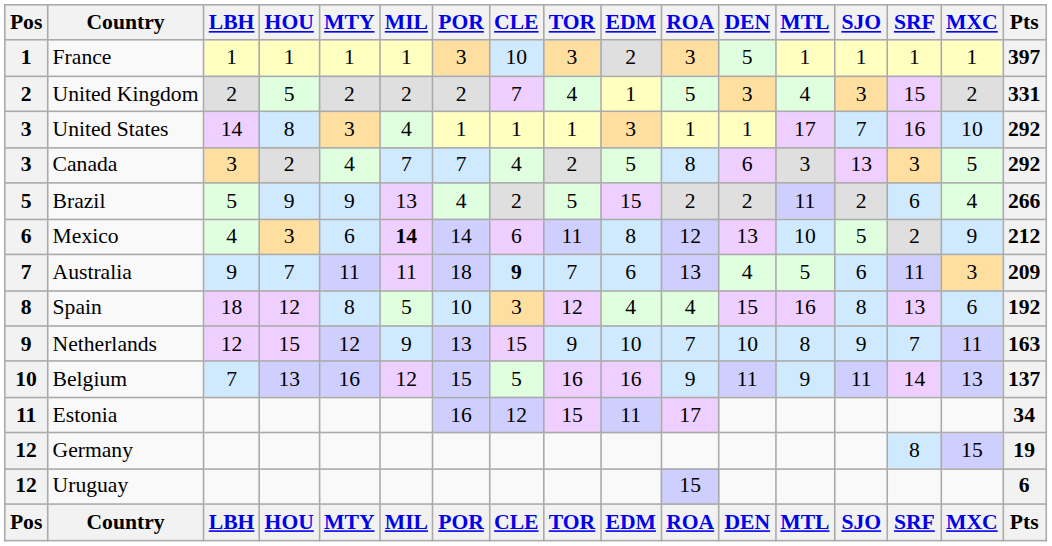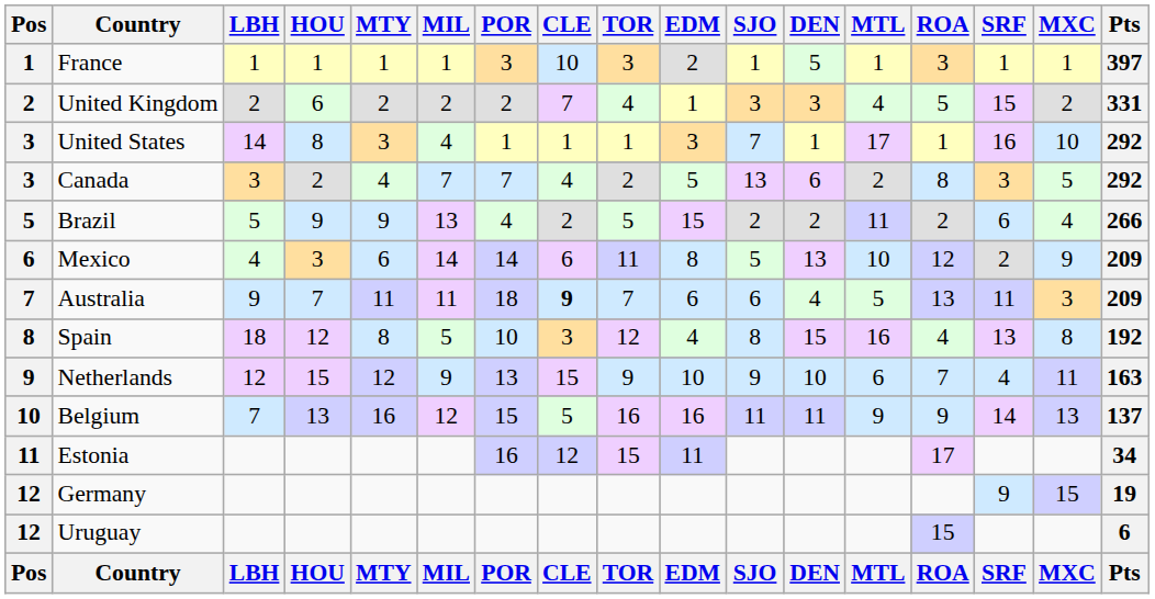 <table class="wikitable" style="font-size: 85%;">
 <tr valign="top">
 <th valign="middle">Pos</th>
 <th valign="middle">Country</th>
 <th width="27"><a href='#'>LBH</a> </th>
 <th width="27"><a href='#'>HOU</a> </th>
 <th width="27"><a href='#'>MTY</a> </th>
 <th width="27"><a href='#'>MIL</a> </th>
 <th width="27"><a href='#'>POR</a> </th>
 <th width="27"><a href='#'>CLE</a> </th>
 <th width="27"><a href='#'>TOR</a> </th>
 <th width="27"><a href='#'>EDM</a> </th>
-<th width="27"><a href='#'>ROA</a> </th>
+<th width="27"><a href='#'>SJO</a> </th>
 <th width="27"><a href='#'>DEN</a> </th>
 <th width="27"><a href='#'>MTL</a> </th>
-<th width="27"><a href='#'>SJO</a> </th>
+<th width="27"><a href='#'>ROA</a> </th>
 <th width="27"><a href='#'>SRF</a> </th>
 <th width="27"><a href='#'>MXC</a> </th>
 <th valign="middle">Pts</th>
 </tr>
 <tr>
 <th>1</th>
 <td> France</td>
 <td style="background:#ffffbf;" align=center>1</td>
 <td style="background:#ffffbf;" align=center>1</td>
 <td style="background:#ffffbf;" align=center>1</td>
 <td style="background:#ffffbf;" align=center>1</td>
 <td style="background:#ffdf9f;" align=center>3</td>
 <td style="background:#CFEAFF;" align=center>10</td>
 <td style="background:#ffdf9f;" align=center>3</td>
 <td style="background:#dfdfdf;" align=center>2</td>
-<td style="background:#ffdf9f;" align=center>3</td>
+<td style="background:#ffffbf;" align=center>1</td>
 <td style="background:#dfffdf;" align=center>5</td>
 <td style="background:#ffffbf;" align=center>1</td>
-<td style="background:#ffffbf;" align=center>1</td>
+<td style="background:#ffdf9f;" align=center>3</td>
 <td style="background:#ffffbf;" align=center>1</td>
 <td style="background:#ffffbf;" align=center>1</td>
 <th>397</th>
 </tr>
 <tr>
 <th>2</th>
 <td> United Kingdom</td>
 <td style="background:#dfdfdf;" align=center>2</td>
-<td style="background:#dfffdf;" align=center>5</td>
+<td style="background:#dfffdf;" align=center>6</td>
 <td style="background:#dfdfdf;" align=center>2</td>
 <td style="background:#dfdfdf;" align=center>2</td>
 <td style="background:#dfdfdf;" align=center>2</td>
 <td style="background:#efcfff;" align=center>7</td>
 <td style="background:#dfffdf;" align=center>4</td>
 <td style="background:#ffffbf;" align=center>1</td>
-<td style="background:#dfffdf;" align=center>5</td>
+<td style="background:#ffdf9f;" align=center>3</td>
 <td style="background:#ffdf9f;" align=center>3</td>
 <td style="background:#dfffdf;" align=center>4</td>
-<td style="background:#ffdf9f;" align=center>3</td>
+<td style="background:#dfffdf;" align=center>5</td>
 <td style="background:#efcfff;" align=center>15</td>
 <td style="background:#dfdfdf;" align=center>2</td>
 <th>331</th>
 </tr>
 <tr>
 <th>3</th>
 <td> United States</td>
 <td style="background:#efcfff;" align=center>14</td>
 <td style="background:#CFEAFF;" align=center>8</td>
 <td style="background:#ffdf9f;" align=center>3</td>
 <td style="background:#dfffdf;" align=center>4</td>
 <td style="background:#ffffbf;" align=center>1</td>
 <td style="background:#ffffbf;" align=center>1</td>
 <td style="background:#ffffbf;" align=center>1</td>
 <td style="background:#ffdf9f;" align=center>3</td>
-<td style="background:#ffffbf;" align=center>1</td>
+<td style="background:#CFEAFF;" align=center>7</td>
 <td style="background:#ffffbf;" align=center>1</td>
 <td style="background:#efcfff;" align=center>17</td>
-<td style="background:#CFEAFF;" align=center>7</td>
+<td style="background:#ffffbf;" align=center>1</td>
 <td style="background:#efcfff;" align=center>16</td>
 <td style="background:#CFEAFF;" align=center>10</td>
 <th>292</th>
 </tr>
 <tr>
 <th>3</th>
 <td> Canada</td>
 <td style="background:#ffdf9f;" align=center>3</td>
 <td style="background:#dfdfdf;" align=center>2</td>
 <td style="background:#dfffdf;" align=center>4</td>
 <td style="background:#CFEAFF;" align=center>7</td>
 <td style="background:#CFEAFF;" align=center>7</td>
 <td style="background:#dfffdf;" align=center>4</td>
 <td style="background:#dfdfdf;" align=center>2</td>
 <td style="background:#dfffdf;" align=center>5</td>
+<td style="background:#efcfff;" align=center>13</td>
+<td style="background:#efcfff;" align=center>6</td>
+<td style="background:#DFDFDF;" align=center>2</td>
 <td style="background:#CFEAFF;" align=center>8</td>
-<td style="background:#efcfff;" align=center>6</td>
-<td style="background:#DFDFDF;" align=center>3</td>
-<td style="background:#efcfff;" align=center>13</td>
 <td style="background:#ffdf9f;" align=center>3</td>
 <td style="background:#dfffdf;" align=center>5</td>
 <th>292</th>
 </tr>
 <tr>
 <th>5</th>
 <td> Brazil</td>
 <td style="background:#dfffdf;" align=center>5</td>
 <td style="background:#CFEAFF;" align=center>9</td>
 <td style="background:#CFEAFF;" align=center>9</td>
 <td style="background:#efcfff;" align=center>13</td>
 <td style="background:#dfffdf;" align=center>4</td>
 <td style="background:#dfdfdf;" align=center>2</td>
 <td style="background:#dfffdf;" align=center>5</td>
 <td style="background:#efcfff;" align=center>15</td>
 <td style="background:#dfdfdf;" align=center>2</td>
 <td style="background:#dfdfdf;" align=center>2</td>
 <td style="background:#CFCFFF;" align=center>11</td>
 <td style="background:#dfdfdf;" align=center>2</td>
 <td style="background:#CFEAFF;" align=center>6</td>
 <td style="background:#dfffdf;" align=center>4</td>
 <th>266</th>
 </tr>
 <tr>
 <th>6</th>
 <td> Mexico</td>
 <td style="background:#dfffdf;" align=center>4</td>
 <td style="background:#ffdf9f;" align=center>3</td>
 <td style="background:#CFEAFF;" align=center>6</td>
-<td style="background:#efcfff;" align=center><strong>14</strong></td>
+<td style="background:#efcfff;" align=center>14</td>
 <td style="background:#CFCFFF;" align=center>14</td>
 <td style="background:#efcfff;" align=center>6</td>
 <td style="background:#CFCFFF;" align=center>11</td>
 <td style="background:#CFEAFF;" align=center>8</td>
-<td style="background:#CFCFFF;" align=center>12</td>
+<td style="background:#DFFFDF;" align=center>5</td>
 <td style="background:#efcfff;" align=center>13</td>
 <td style="background:#CFEAFF;" align=center>10</td>
-<td style="background:#DFFFDF;" align=center>5</td>
+<td style="background:#CFCFFF;" align=center>12</td>
 <td style="background:#dfdfdf;" align=center>2</td>
 <td style="background:#CFEAFF;" align=center>9</td>
-<th>212</th>
+<th>209</th>
 </tr>
 <tr>
 <th>7</th>
 <td> Australia</td>
 <td style="background:#CFEAFF;" align=center>9</td>
 <td style="background:#CFEAFF;" align=center>7</td>
 <td style="background:#CFCFFF;" align=center>11</td>
 <td style="background:#efcfff;" align=center>11</td>
 <td style="background:#CFCFFF;" align=center>18</td>
 <td style="background:#CFEAFF;" align=center><strong>9</strong></td>
 <td style="background:#CFEAFF;" align=center>7</td>
 <td style="background:#CFEAFF;" align=center>6</td>
-<td style="background:#CFCFFF;" align=center>13</td>
+<td style="background:#CFEAFF;" align=center>6</td>
 <td style="background:#dfffdf;" align=center>4</td>
 <td style="background:#dfffdf;" align=center>5</td>
-<td style="background:#CFEAFF;" align=center>6</td>
+<td style="background:#CFCFFF;" align=center>13</td>
 <td style="background:#CFCFFF;" align=center>11</td>
 <td style="background:#ffdf9f;" align=center>3</td>
 <th>209</th>
 </tr>
 <tr>
 <th>8</th>
 <td> Spain</td>
 <td style="background:#efcfff;" align=center>18</td>
 <td style="background:#efcfff;" align=center>12</td>
 <td style="background:#CFEAFF;" align=center>8</td>
 <td style="background:#dfffdf;" align=center>5</td>
 <td style="background:#CFEAFF;" align=center>10</td>
 <td style="background:#ffdf9f;" align=center>3</td>
 <td style="background:#efcfff;" align=center>12</td>
 <td style="background:#dfffdf;" align=center>4</td>
-<td style="background:#dfffdf;" align=center>4</td>
+<td style="background:#CFEAFF;" align=center>8</td>
 <td style="background:#efcfff;" align=center>15</td>
 <td style="background:#efcfff;" align=center>16</td>
+<td style="background:#dfffdf;" align=center>4</td>
+<td style="background:#efcfff;" align=center>13</td>
 <td style="background:#CFEAFF;" align=center>8</td>
-<td style="background:#efcfff;" align=center>13</td>
-<td style="background:#CFEAFF;" align=center>6</td>
 <th>192</th>
 </tr>
 <tr>
 <th>9</th>
 <td> Netherlands</td>
 <td style="background:#efcfff;" align=center>12</td>
 <td style="background:#efcfff;" align=center>15</td>
 <td style="background:#CFCFFF;" align=center>12</td>
 <td style="background:#CFEAFF;" align=center>9</td>
 <td style="background:#CFCFFF;" align=center>13</td>
 <td style="background:#EFCFFF;" align=center>15</td>
 <td style="background:#CFEAFF;" align=center>9</td>
 <td style="background:#CFEAFF;" align=center>10</td>
+<td style="background:#CFEAFF;" align=center>9</td>
+<td style="background:#CFEAFF;" align=center>10</td>
+<td style="background:#CFEAFF;" align=center>6</td>
 <td style="background:#CFEAFF;" align=center>7</td>
-<td style="background:#CFEAFF;" align=center>10</td>
-<td style="background:#CFEAFF;" align=center>8</td>
-<td style="background:#CFEAFF;" align=center>9</td>
-<td style="background:#CFEAFF;" align=center>7</td>
+<td style="background:#CFEAFF;" align=center>4</td>
 <td style="background:#CFCFFF;" align=center>11</td>
 <th>163</th>
 </tr>
 <tr>
 <th>10</th>
 <td> Belgium</td>
 <td style="background:#CFEAFF;" align=center>7</td>
 <td style="background:#CFCFFF;" align=center>13</td>
 <td style="background:#CFCFFF;" align=center>16</td>
 <td style="background:#efcfff;" align=center>12</td>
 <td style="background:#CFCFFF;" align=center>15</td>
 <td style="background:#dfffdf;" align=center>5</td>
 <td style="background:#efcfff;" align=center>16</td>
 <td style="background:#efcfff;" align=center>16</td>
-<td style="background:#CFEAFF;" align=center>9</td>
+<td style="background:#CFCFFF;" align=center>11</td>
 <td style="background:#CFCFFF;" align=center>11</td>
 <td style="background:#CFEAFF;" align=center>9</td>
-<td style="background:#CFCFFF;" align=center>11</td>
+<td style="background:#CFEAFF;" align=center>9</td>
 <td style="background:#efcfff;" align=center>14</td>
 <td style="background:#CFCFFF;" align=center>13</td>
 <th>137</th>
 </tr>
 <tr>
 <th>11</th>
 <td> Estonia</td>
 <td></td>
 <td></td>
 <td></td>
 <td></td>
 <td style="background:#CFCFFF;" align=center>16</td>
 <td style="background:#CFCFFF;" align=center>12</td>
 <td style="background:#efcfff;" align=center>15</td>
 <td style="background:#CFCFFF;" align=center>11</td>
-<td style="background:#efcfff;" align=center>17</td>
 <td></td>
 <td></td>
 <td></td>
+<td style="background:#efcfff;" align=center>17</td>
 <td></td>
 <td></td>
 <th>34</th>
 </tr>
 <tr>
 <th>12</th>
 <td> Germany</td>
 <td></td>
 <td></td>
 <td></td>
 <td></td>
 <td></td>
 <td></td>
 <td></td>
 <td></td>
 <td></td>
 <td></td>
 <td></td>
 <td></td>
-<td style="background:#CFEAFF;" align=center>8</td>
+<td style="background:#CFEAFF;" align=center>9</td>
 <td style="background:#CFCFFF;" align=center>15</td>
 <th>19</th>
 </tr>
 <tr>
 <th>12</th>
 <td> Uruguay</td>
 <td></td>
 <td></td>
 <td></td>
 <td></td>
 <td></td>
 <td></td>
 <td></td>
 <td></td>
-<td style="background:#CFCFFF;" align=center>15</td>
 <td></td>
 <td></td>
 <td></td>
+<td style="background:#CFCFFF;" align=center>15</td>
 <td></td>
 <td></td>
 <th>6</th>
 </tr>
 <tr style="background: #f9f9f9;" valign="top">
 <th valign="middle">Pos</th>
 <th valign="middle">Country</th>
 <th width="27"><a href='#'>LBH</a> </th>
 <th width="27"><a href='#'>HOU</a> </th>
 <th width="27"><a href='#'>MTY</a> </th>
 <th width="27"><a href='#'>MIL</a> </th>
 <th width="27"><a href='#'>POR</a> </th>
 <th width="27"><a href='#'>CLE</a> </th>
 <th width="27"><a href='#'>TOR</a> </th>
 <th width="27"><a href='#'>EDM</a> </th>
-<th width="27"><a href='#'>ROA</a> </th>
+<th width="27"><a href='#'>SJO</a> </th>
 <th width="27"><a href='#'>DEN</a> </th>
 <th width="27"><a href='#'>MTL</a> </th>
-<th width="27"><a href='#'>SJO</a> </th>
+<th width="27"><a href='#'>ROA</a> </th>
 <th width="27"><a href='#'>SRF</a> </th>
 <th width="27"><a href='#'>MXC</a> </th>
 <th valign="middle">Pts</th>
 </tr>
 </table>
